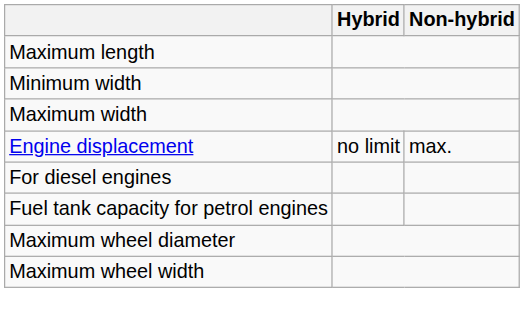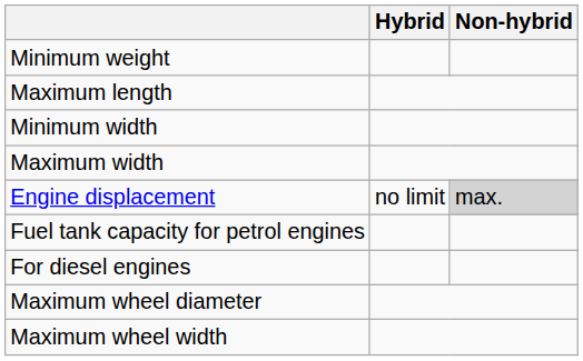 <table class="wikitable">
 <tr>
 <th></th>
 <th>Hybrid</th>
 <th>Non-hybrid</th>
+</tr>
+<tr>
+<td>Minimum weight</td>
+<td></td>
+<td></td>
 </tr>
 <tr>
 <td>Maximum length</td>
 <td colspan=2></td>
 </tr>
 <tr>
 <td>Minimum width</td>
 <td colspan=2></td>
 </tr>
 <tr>
 <td>Maximum width</td>
 <td colspan=2></td>
 </tr>
 <tr>
 <td><a href='#'>Engine displacement</a></td>
 <td>no limit</td>
-<td>max. </td>
+<td style="background: lightgrey;">max. </td>
 </tr>
 <tr>
-<td>For diesel engines</td>
+<td>Fuel tank capacity for petrol engines</td>
 <td></td>
 <td></td>
 </tr>
 <tr>
-<td>Fuel tank capacity for petrol engines</td>
+<td>For diesel engines</td>
 <td></td>
 <td></td>
 </tr>
 <tr>
 <td>Maximum wheel diameter</td>
 <td colspan=2></td>
 </tr>
 <tr>
 <td>Maximum wheel width</td>
 <td colspan=2></td>
 </tr>
 </table>
